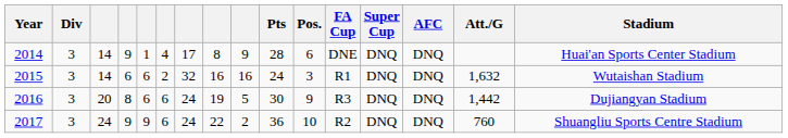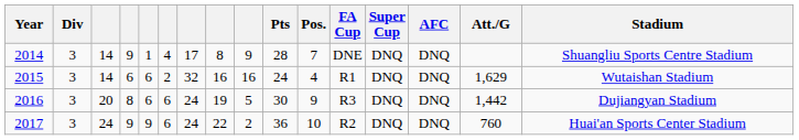 <table class="wikitable sortable" width=100% style=text-align:Center>
 <tr>
 <th>Year</th>
 <th>Div</th>
 <th></th>
 <th></th>
 <th></th>
 <th></th>
 <th></th>
 <th></th>
 <th></th>
 <th>Pts</th>
 <th width=2%>Pos.</th>
 <th width=4%><a href='#'>FA Cup</a></th>
 <th width=2%><a href='#'>Super Cup</a></th>
 <th><a href='#'>AFC</a></th>
 <th>Att./G</th>
 <th>Stadium</th>
 </tr>
 <tr>
 <td><a href='#'>2014</a></td>
 <td>3</td>
 <td>14</td>
 <td>9</td>
 <td>1</td>
 <td>4</td>
 <td>17</td>
 <td>8</td>
 <td>9</td>
 <td>28</td>
-<td>6</td>
+<td>7</td>
 <td>DNE</td>
 <td>DNQ</td>
 <td>DNQ</td>
 <td></td>
-<td><a href='#'>Huai'an Sports Center Stadium</a></td>
+<td><a href='#'>Shuangliu Sports Centre Stadium</a></td>
 </tr>
 <tr>
 <td><a href='#'>2015</a></td>
 <td>3</td>
 <td>14</td>
 <td>6</td>
 <td>6</td>
 <td>2</td>
 <td>32</td>
 <td>16</td>
 <td>16</td>
 <td>24</td>
-<td>3</td>
+<td>4</td>
 <td>R1</td>
 <td>DNQ</td>
 <td>DNQ</td>
-<td>1,632</td>
+<td>1,629</td>
 <td><a href='#'>Wutaishan Stadium</a></td>
 </tr>
 <tr>
 <td><a href='#'>2016</a></td>
 <td>3</td>
 <td>20</td>
 <td>8</td>
 <td>6</td>
 <td>6</td>
 <td>24</td>
 <td>19</td>
 <td>5</td>
 <td>30</td>
 <td>9</td>
 <td>R3</td>
 <td>DNQ</td>
 <td>DNQ</td>
 <td>1,442</td>
 <td><a href='#'>Dujiangyan Stadium</a></td>
 </tr>
 <tr>
 <td><a href='#'>2017</a></td>
 <td>3</td>
 <td>24</td>
 <td>9</td>
 <td>9</td>
 <td>6</td>
 <td>24</td>
 <td>22</td>
 <td>2</td>
 <td>36</td>
 <td>10</td>
 <td>R2</td>
 <td>DNQ</td>
 <td>DNQ</td>
 <td>760</td>
-<td><a href='#'>Shuangliu Sports Centre Stadium</a></td>
+<td><a href='#'>Huai'an Sports Center Stadium</a></td>
 </tr>
 </table>
